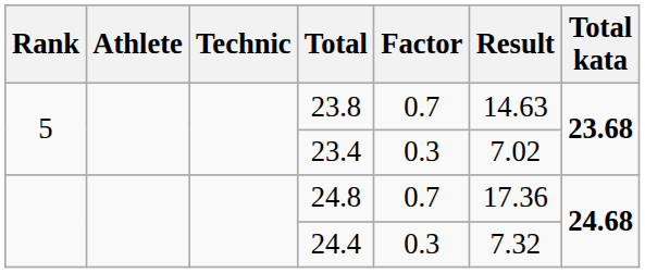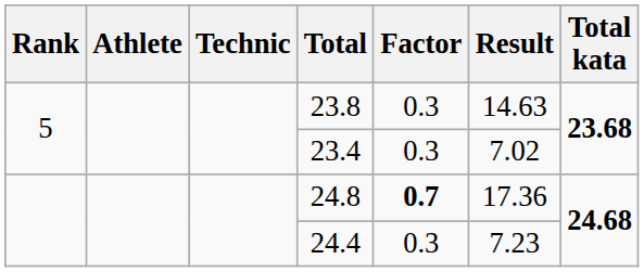 <table class="wikitable" style="text-align:center">
 <tr>
 <th>Rank</th>
 <th>Athlete</th>
 <th>Technic</th>
 <th>Total</th>
 <th>Factor</th>
 <th>Result</th>
 <th>Total<br>kata</th>
 </tr>
 <tr>
 <td rowspan=2>5</td>
 <td rowspan=2 align=left></td>
 <td rowspan=2 align=left></td>
 <td>23.8</td>
-<td>0.7</td>
+<td>0.3</td>
 <td>14.63</td>
 <td rowspan=2><strong>23.68</strong></td>
 </tr>
 <tr>
 <td>23.4</td>
 <td>0.3</td>
 <td>7.02</td>
 </tr>
 <tr>
 <td rowspan=2></td>
 <td rowspan=2 align=left></td>
 <td rowspan=2 align=left></td>
 <td>24.8</td>
-<td>0.7</td>
+<td><strong>0.7</strong></td>
 <td>17.36</td>
 <td rowspan=2><strong>24.68</strong></td>
 </tr>
 <tr>
 <td>24.4</td>
 <td>0.3</td>
-<td>7.32</td>
+<td>7.23</td>
 </tr>
 </table>
